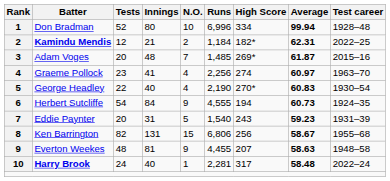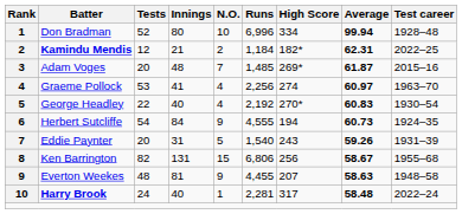 <table class="wikitable sortable">
 <tr>
 <th>Rank</th>
 <th>Batter</th>
 <th>Tests</th>
 <th>Innings</th>
 <th>N.O.</th>
 <th>Runs</th>
 <th>High Score</th>
 <th>Average</th>
 <th>Test career</th>
 </tr>
 <tr>
 <th>1</th>
 <td> <a href='#'>Don Bradman</a></td>
 <td>52</td>
 <td>80</td>
 <td>10</td>
 <td>6,996</td>
 <td>334</td>
 <td><strong>99.94</strong></td>
 <td>1928–48</td>
 </tr>
 <tr>
 <th>2</th>
 <td> <strong><a href='#'>Kamindu Mendis</a></strong></td>
 <td>12</td>
 <td>21</td>
 <td>2</td>
 <td>1,184</td>
 <td>182*</td>
 <td><strong>62.31</strong></td>
 <td>2022–25</td>
 </tr>
 <tr>
 <th>3</th>
 <td> <a href='#'>Adam Voges</a></td>
 <td>20</td>
 <td>48</td>
 <td>7</td>
 <td>1,485</td>
 <td>269*</td>
 <td><strong>61.87</strong></td>
 <td>2015–16</td>
 </tr>
 <tr>
 <th>4</th>
 <td> <a href='#'>Graeme Pollock</a></td>
-<td>23</td>
+<td>53</td>
 <td>41</td>
 <td>4</td>
 <td>2,256</td>
 <td>274</td>
 <td><strong>60.97</strong></td>
 <td>1963–70</td>
 </tr>
 <tr>
 <th>5</th>
 <td> <a href='#'>George Headley</a></td>
 <td>22</td>
 <td>40</td>
 <td>4</td>
-<td>2,190</td>
+<td>2,192</td>
 <td>270*</td>
 <td><strong>60.83</strong></td>
 <td>1930–54</td>
 </tr>
 <tr>
 <th>6</th>
 <td> <a href='#'>Herbert Sutcliffe</a></td>
 <td>54</td>
 <td>84</td>
 <td>9</td>
 <td>4,555</td>
 <td>194</td>
 <td><strong>60.73</strong></td>
 <td>1924–35</td>
 </tr>
 <tr>
 <th>7</th>
 <td> <a href='#'>Eddie Paynter</a></td>
 <td>20</td>
 <td>31</td>
 <td>5</td>
 <td>1,540</td>
 <td>243</td>
-<td><strong>59.23</strong></td>
+<td><strong>59.26</strong></td>
 <td>1931–39</td>
 </tr>
 <tr>
 <th>8</th>
 <td> <a href='#'>Ken Barrington</a></td>
 <td>82</td>
 <td>131</td>
 <td>15</td>
 <td>6,806</td>
 <td>256</td>
 <td><strong>58.67</strong></td>
 <td>1955–68</td>
 </tr>
 <tr>
 <th>9</th>
 <td> <a href='#'>Everton Weekes</a></td>
 <td>48</td>
 <td>81</td>
 <td>9</td>
 <td>4,455</td>
 <td>207</td>
 <td><strong>58.63</strong></td>
 <td>1948–58</td>
 </tr>
 <tr>
 <th>10</th>
 <td> <strong><a href='#'>Harry Brook</a></strong></td>
 <td>24</td>
 <td>40</td>
 <td>1</td>
 <td>2,281</td>
 <td>317</td>
 <td><strong>58.48</strong></td>
 <td>2022–24</td>
 </tr>
 <tr class="sortbottom">
 <td colspan="9"></td>
 </tr>
 </table>
